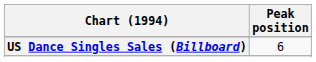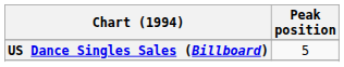 <table class="wikitable sortable plainrowheaders" style="text-align:center">
 <tr>
 <th scope="col">Chart (1994)</th>
 <th scope="col">Peak<br>position</th>
 </tr>
 <tr>
 </tr>
 <tr>
 <th scope="row">US <a href='#'>Dance Singles Sales</a> (<em><a href='#'>Billboard</a></em>)</th>
-<td>6</td>
+<td>5</td>
 </tr>
 <tr>
 </tr>
 <tr>
 </tr>
 <tr>
 </tr>
 </table>
